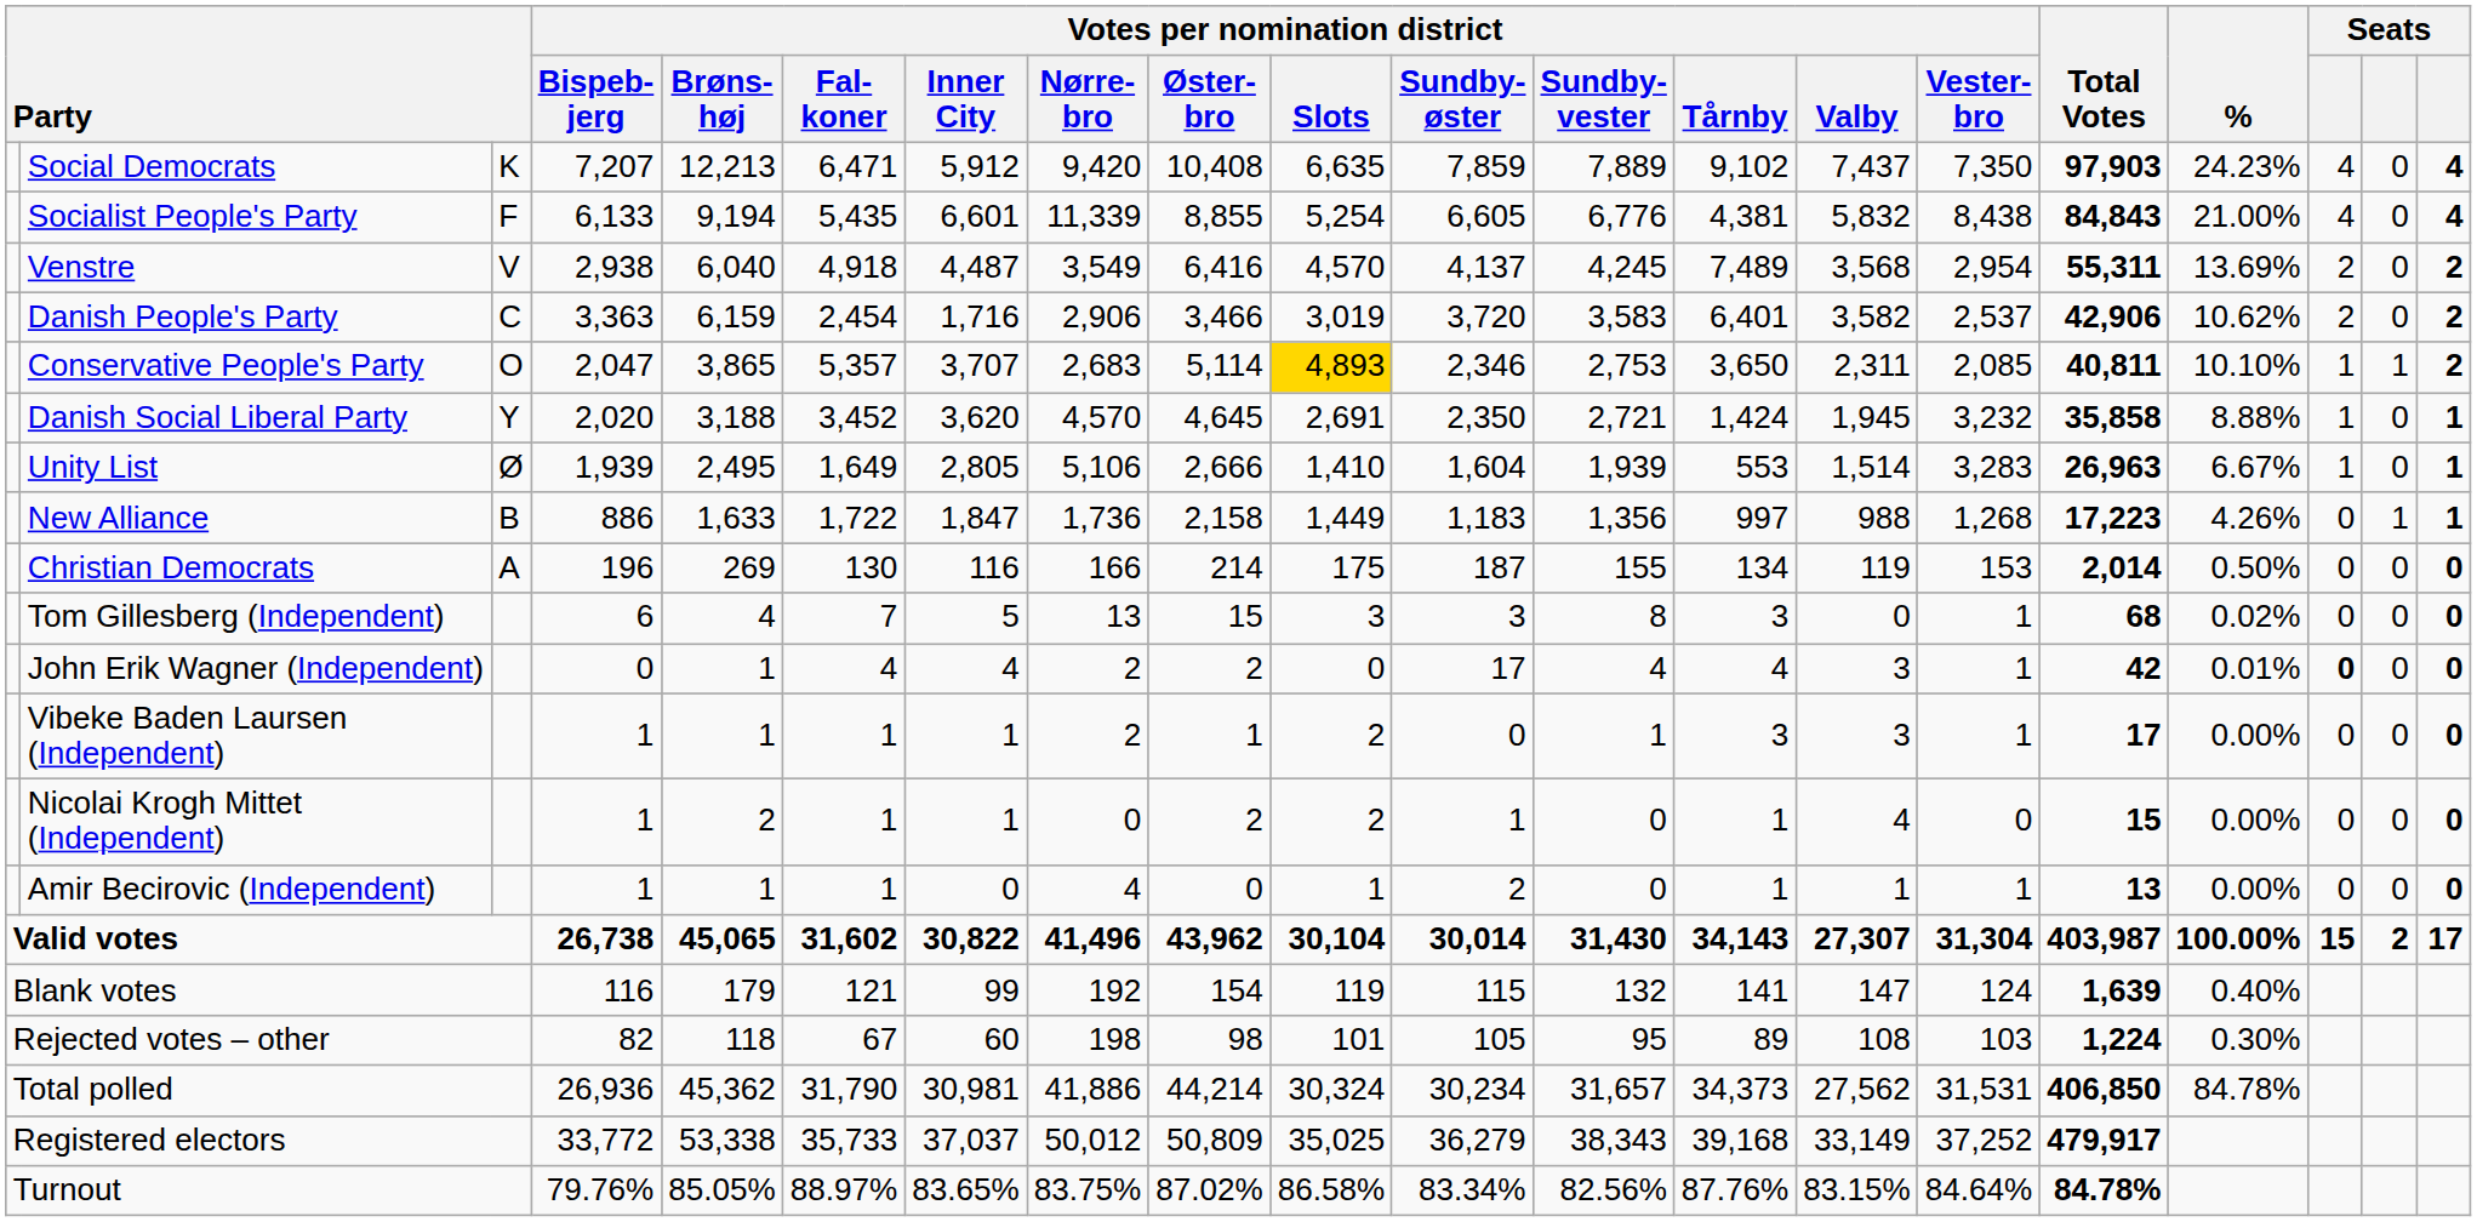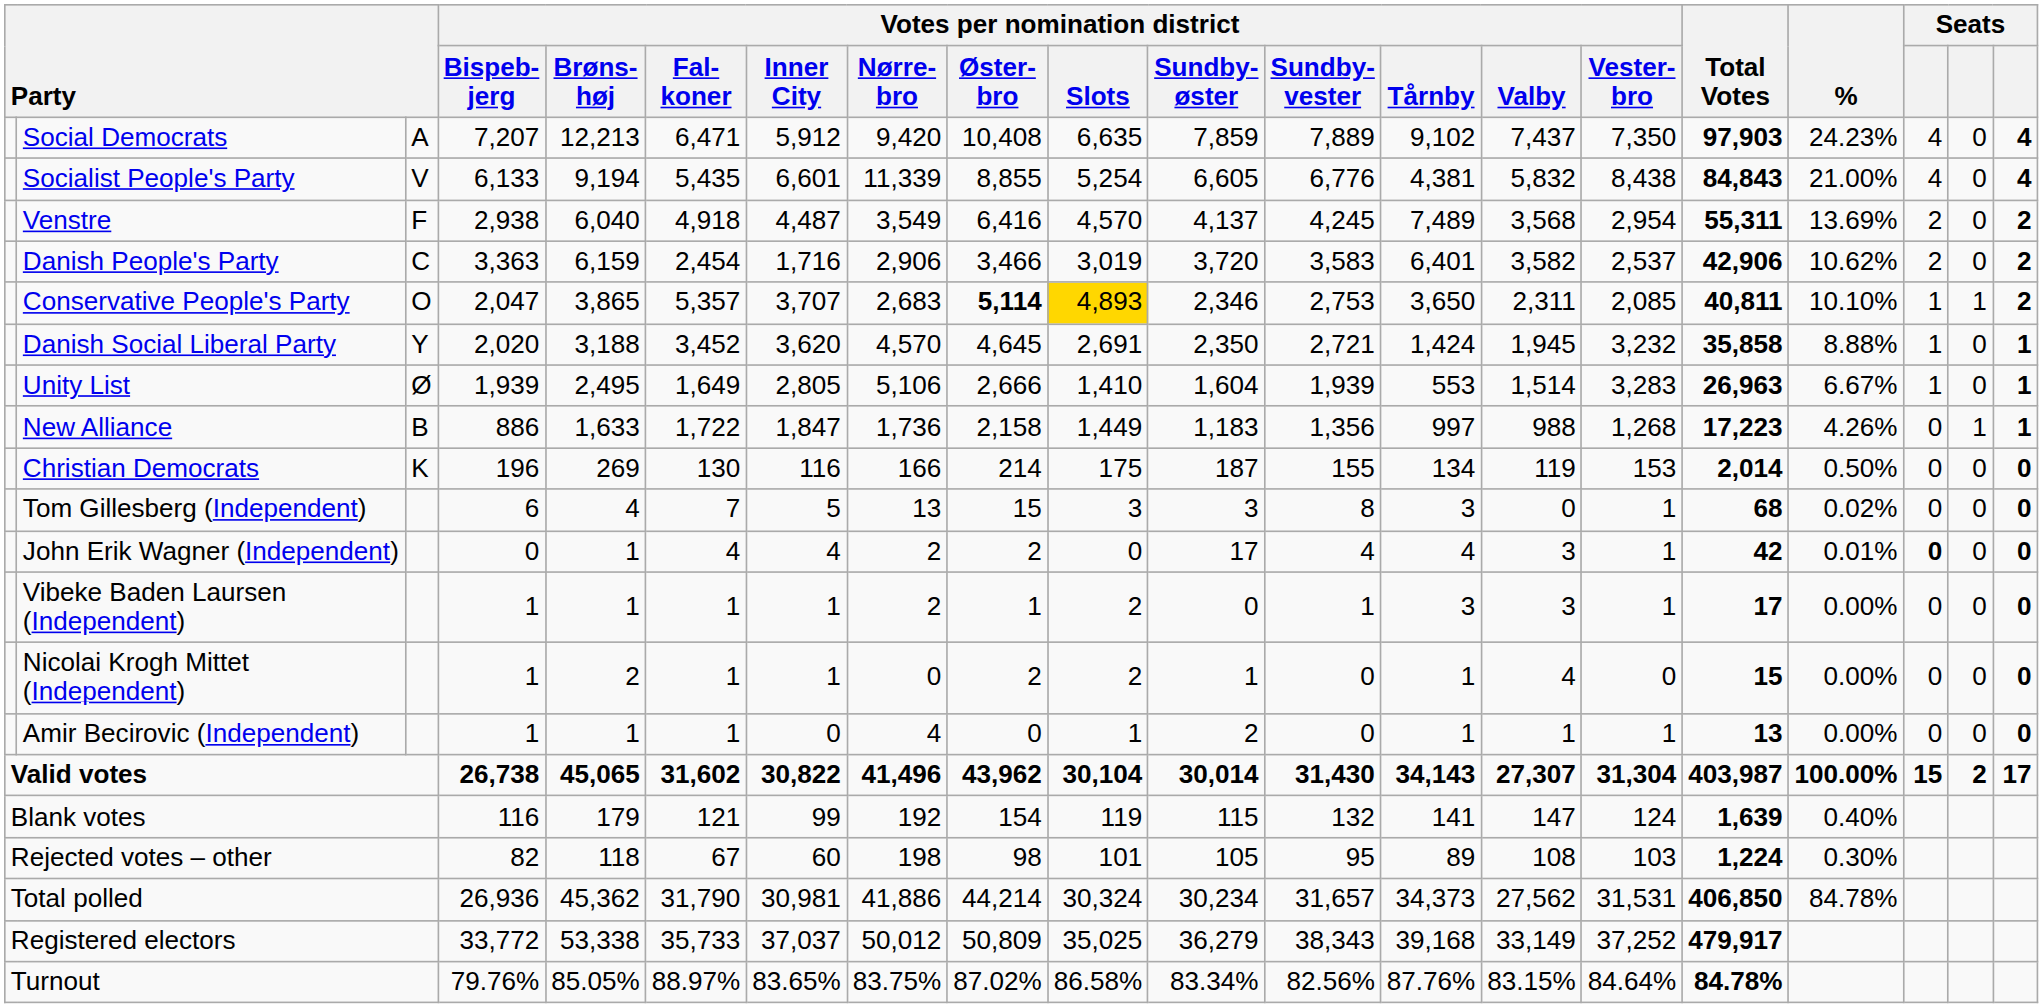 <table class="wikitable" border="1" style="text-align:right;">
 <tr>
 <th style="text-align:left;" valign=bottom rowspan=2 colspan=3>Party</th>
 <th colspan=12>Votes per nomination district</th>
 <th align=center valign=bottom rowspan=2 width="50">Total Votes</th>
 <th align=center valign=bottom rowspan=2 width="50">%</th>
 <th colspan=3>Seats</th>
 </tr>
 <tr>
 <th align=center valign=bottom width="50"><a href='#'>Bispeb- jerg</a></th>
 <th align="center" valign="bottom" width="50"><a href='#'>Brøns- høj</a></th>
 <th align="center" valign="bottom" width="50"><a href='#'>Fal- koner</a></th>
 <th align="center" valign="bottom" width="50"><a href='#'>Inner City</a></th>
 <th align="center" valign="bottom" width="50"><a href='#'>Nørre- bro</a></th>
 <th align="center" valign="bottom" width="50"><a href='#'>Øster- bro</a></th>
 <th align="center" valign="bottom" width="50"><a href='#'>Slots</a></th>
 <th align="center" valign="bottom" width="50"><a href='#'>Sundby- øster</a></th>
 <th align="center" valign="bottom" width="50"><a href='#'>Sundby- vester</a></th>
 <th align="center" valign="bottom" width="50"><a href='#'>Tårnby</a></th>
 <th align="center" valign="bottom" width="50"><a href='#'>Valby</a></th>
 <th align="center" valign="bottom" width="50"><a href='#'>Vester- bro</a></th>
 <th align="center" valign="bottom" width="20"><small></small></th>
 <th align=center valign=bottom width="20"><small><a href='#'></a></small></th>
 <th align=center valign=bottom width="20"><small></small></th>
 </tr>
 <tr>
 <td></td>
 <td align=left><a href='#'>Social Democrats</a></td>
-<td align=left>K</td>
+<td align=left>A</td>
 <td>7,207</td>
 <td>12,213</td>
 <td>6,471</td>
 <td>5,912</td>
 <td>9,420</td>
 <td>10,408</td>
 <td>6,635</td>
 <td>7,859</td>
 <td>7,889</td>
 <td>9,102</td>
 <td>7,437</td>
 <td>7,350</td>
 <td><strong>97,903</strong></td>
 <td>24.23%</td>
 <td>4</td>
 <td>0</td>
 <td><strong>4</strong></td>
 </tr>
 <tr>
 <td></td>
 <td align=left><a href='#'>Socialist People's Party</a></td>
-<td align=left>F</td>
+<td align=left>V</td>
 <td>6,133</td>
 <td>9,194</td>
 <td>5,435</td>
 <td>6,601</td>
 <td>11,339</td>
 <td>8,855</td>
 <td>5,254</td>
 <td>6,605</td>
 <td>6,776</td>
 <td>4,381</td>
 <td>5,832</td>
 <td>8,438</td>
 <td><strong>84,843</strong></td>
 <td>21.00%</td>
 <td>4</td>
 <td>0</td>
 <td><strong>4</strong></td>
 </tr>
 <tr>
 <td></td>
 <td align=left><a href='#'>Venstre</a></td>
-<td align=left>V</td>
+<td align=left>F</td>
 <td>2,938</td>
 <td>6,040</td>
 <td>4,918</td>
 <td>4,487</td>
 <td>3,549</td>
 <td>6,416</td>
 <td>4,570</td>
 <td>4,137</td>
 <td>4,245</td>
 <td>7,489</td>
 <td>3,568</td>
 <td>2,954</td>
 <td><strong>55,311</strong></td>
 <td>13.69%</td>
 <td>2</td>
 <td>0</td>
 <td><strong>2</strong></td>
 </tr>
 <tr>
 <td></td>
 <td align=left><a href='#'>Danish People's Party</a></td>
 <td align=left>C</td>
 <td>3,363</td>
 <td>6,159</td>
 <td>2,454</td>
 <td>1,716</td>
 <td>2,906</td>
 <td>3,466</td>
 <td>3,019</td>
 <td>3,720</td>
 <td>3,583</td>
 <td>6,401</td>
 <td>3,582</td>
 <td>2,537</td>
 <td><strong>42,906</strong></td>
 <td>10.62%</td>
 <td>2</td>
 <td>0</td>
 <td><strong>2</strong></td>
 </tr>
 <tr>
 <td></td>
 <td align=left style="white-space: nowrap;"><a href='#'>Conservative People's Party</a></td>
 <td align=left>O</td>
 <td>2,047</td>
 <td>3,865</td>
 <td>5,357</td>
 <td>3,707</td>
 <td>2,683</td>
-<td>5,114</td>
+<td><strong>5,114</strong></td>
 <td style="background: gold;">4,893</td>
 <td>2,346</td>
 <td>2,753</td>
 <td>3,650</td>
 <td>2,311</td>
 <td>2,085</td>
 <td><strong>40,811</strong></td>
 <td>10.10%</td>
 <td>1</td>
 <td>1</td>
 <td><strong>2</strong></td>
 </tr>
 <tr>
 <td></td>
 <td align=left><a href='#'>Danish Social Liberal Party</a></td>
 <td align=left>Y</td>
 <td>2,020</td>
 <td>3,188</td>
 <td>3,452</td>
 <td>3,620</td>
 <td>4,570</td>
 <td>4,645</td>
 <td>2,691</td>
 <td>2,350</td>
 <td>2,721</td>
 <td>1,424</td>
 <td>1,945</td>
 <td>3,232</td>
 <td><strong>35,858</strong></td>
 <td>8.88%</td>
 <td>1</td>
 <td>0</td>
 <td><strong>1</strong></td>
 </tr>
 <tr>
 <td></td>
 <td align=left><a href='#'>Unity List</a></td>
 <td align=left>Ø</td>
 <td>1,939</td>
 <td>2,495</td>
 <td>1,649</td>
 <td>2,805</td>
 <td>5,106</td>
 <td>2,666</td>
 <td>1,410</td>
 <td>1,604</td>
 <td>1,939</td>
 <td>553</td>
 <td>1,514</td>
 <td>3,283</td>
 <td><strong>26,963</strong></td>
 <td>6.67%</td>
 <td>1</td>
 <td>0</td>
 <td><strong>1</strong></td>
 </tr>
 <tr>
 <td></td>
 <td align=left><a href='#'>New Alliance</a></td>
 <td align=left>B</td>
 <td>886</td>
 <td>1,633</td>
 <td>1,722</td>
 <td>1,847</td>
 <td>1,736</td>
 <td>2,158</td>
 <td>1,449</td>
 <td>1,183</td>
 <td>1,356</td>
 <td>997</td>
 <td>988</td>
 <td>1,268</td>
 <td><strong>17,223</strong></td>
 <td>4.26%</td>
 <td>0</td>
 <td>1</td>
 <td><strong>1</strong></td>
 </tr>
 <tr>
 <td></td>
 <td align=left><a href='#'>Christian Democrats</a></td>
-<td align=left>A</td>
+<td align=left>K</td>
 <td>196</td>
 <td>269</td>
 <td>130</td>
 <td>116</td>
 <td>166</td>
 <td>214</td>
 <td>175</td>
 <td>187</td>
 <td>155</td>
 <td>134</td>
 <td>119</td>
 <td>153</td>
 <td><strong>2,014</strong></td>
 <td>0.50%</td>
 <td>0</td>
 <td>0</td>
 <td><strong>0</strong></td>
 </tr>
 <tr>
 <td></td>
 <td align=left>Tom Gillesberg (<a href='#'>Independent</a>)</td>
 <td></td>
 <td>6</td>
 <td>4</td>
 <td>7</td>
 <td>5</td>
 <td>13</td>
 <td>15</td>
 <td>3</td>
 <td>3</td>
 <td>8</td>
 <td>3</td>
 <td>0</td>
 <td>1</td>
 <td><strong>68</strong></td>
 <td>0.02%</td>
 <td>0</td>
 <td>0</td>
 <td><strong>0</strong></td>
 </tr>
 <tr>
 <td></td>
 <td align=left>John Erik Wagner (<a href='#'>Independent</a>)</td>
 <td></td>
 <td>0</td>
 <td>1</td>
 <td>4</td>
 <td>4</td>
 <td>2</td>
 <td>2</td>
 <td>0</td>
 <td>17</td>
 <td>4</td>
 <td>4</td>
 <td>3</td>
 <td>1</td>
 <td><strong>42</strong></td>
 <td>0.01%</td>
 <td><strong>0</strong></td>
 <td>0</td>
 <td><strong>0</strong></td>
 </tr>
 <tr>
 <td></td>
 <td align=left>Vibeke Baden Laursen (<a href='#'>Independent</a>)</td>
 <td></td>
 <td>1</td>
 <td>1</td>
 <td>1</td>
 <td>1</td>
 <td>2</td>
 <td>1</td>
 <td>2</td>
 <td>0</td>
 <td>1</td>
 <td>3</td>
 <td>3</td>
 <td>1</td>
 <td><strong>17</strong></td>
 <td>0.00%</td>
 <td>0</td>
 <td>0</td>
 <td><strong>0</strong></td>
 </tr>
 <tr>
 <td></td>
 <td align=left>Nicolai Krogh Mittet (<a href='#'>Independent</a>)</td>
 <td></td>
 <td>1</td>
 <td>2</td>
 <td>1</td>
 <td>1</td>
 <td>0</td>
 <td>2</td>
 <td>2</td>
 <td>1</td>
 <td>0</td>
 <td>1</td>
 <td>4</td>
 <td>0</td>
 <td><strong>15</strong></td>
 <td>0.00%</td>
 <td>0</td>
 <td>0</td>
 <td><strong>0</strong></td>
 </tr>
 <tr>
 <td></td>
 <td align=left>Amir Becirovic (<a href='#'>Independent</a>)</td>
 <td></td>
 <td>1</td>
 <td>1</td>
 <td>1</td>
 <td>0</td>
 <td>4</td>
 <td>0</td>
 <td>1</td>
 <td>2</td>
 <td>0</td>
 <td>1</td>
 <td>1</td>
 <td>1</td>
 <td><strong>13</strong></td>
 <td>0.00%</td>
 <td>0</td>
 <td>0</td>
 <td><strong>0</strong></td>
 </tr>
 <tr style="font-weight:bold">
 <td align=left colspan=3>Valid votes</td>
 <td>26,738</td>
 <td>45,065</td>
 <td>31,602</td>
 <td>30,822</td>
 <td>41,496</td>
 <td>43,962</td>
 <td>30,104</td>
 <td>30,014</td>
 <td>31,430</td>
 <td>34,143</td>
 <td>27,307</td>
 <td>31,304</td>
 <td>403,987</td>
 <td>100.00%</td>
 <td>15</td>
 <td>2</td>
 <td>17</td>
 </tr>
 <tr>
 <td align=left colspan=3>Blank votes</td>
 <td>116</td>
 <td>179</td>
 <td>121</td>
 <td>99</td>
 <td>192</td>
 <td>154</td>
 <td>119</td>
 <td>115</td>
 <td>132</td>
 <td>141</td>
 <td>147</td>
 <td>124</td>
 <td><strong>1,639</strong></td>
 <td>0.40%</td>
 <td></td>
 <td></td>
 <td></td>
 </tr>
 <tr>
 <td align=left colspan=3>Rejected votes – other</td>
 <td>82</td>
 <td>118</td>
 <td>67</td>
 <td>60</td>
 <td>198</td>
 <td>98</td>
 <td>101</td>
 <td>105</td>
 <td>95</td>
 <td>89</td>
 <td>108</td>
 <td>103</td>
 <td><strong>1,224</strong></td>
 <td>0.30%</td>
 <td></td>
 <td></td>
 <td></td>
 </tr>
 <tr>
 <td align=left colspan=3>Total polled</td>
 <td>26,936</td>
 <td>45,362</td>
 <td>31,790</td>
 <td>30,981</td>
 <td>41,886</td>
 <td>44,214</td>
 <td>30,324</td>
 <td>30,234</td>
 <td>31,657</td>
 <td>34,373</td>
 <td>27,562</td>
 <td>31,531</td>
 <td><strong>406,850</strong></td>
 <td>84.78%</td>
 <td></td>
 <td></td>
 <td></td>
 </tr>
 <tr>
 <td align=left colspan=3>Registered electors</td>
 <td>33,772</td>
 <td>53,338</td>
 <td>35,733</td>
 <td>37,037</td>
 <td>50,012</td>
 <td>50,809</td>
 <td>35,025</td>
 <td>36,279</td>
 <td>38,343</td>
 <td>39,168</td>
 <td>33,149</td>
 <td>37,252</td>
 <td><strong>479,917</strong></td>
 <td></td>
 <td></td>
 <td></td>
 <td></td>
 </tr>
 <tr>
 <td align=left colspan=3>Turnout</td>
 <td>79.76%</td>
 <td>85.05%</td>
 <td>88.97%</td>
 <td>83.65%</td>
 <td>83.75%</td>
 <td>87.02%</td>
 <td>86.58%</td>
 <td>83.34%</td>
 <td>82.56%</td>
 <td>87.76%</td>
 <td>83.15%</td>
 <td>84.64%</td>
 <td><strong>84.78%</strong></td>
 <td></td>
 <td></td>
 <td></td>
 <td></td>
 </tr>
 </table>
